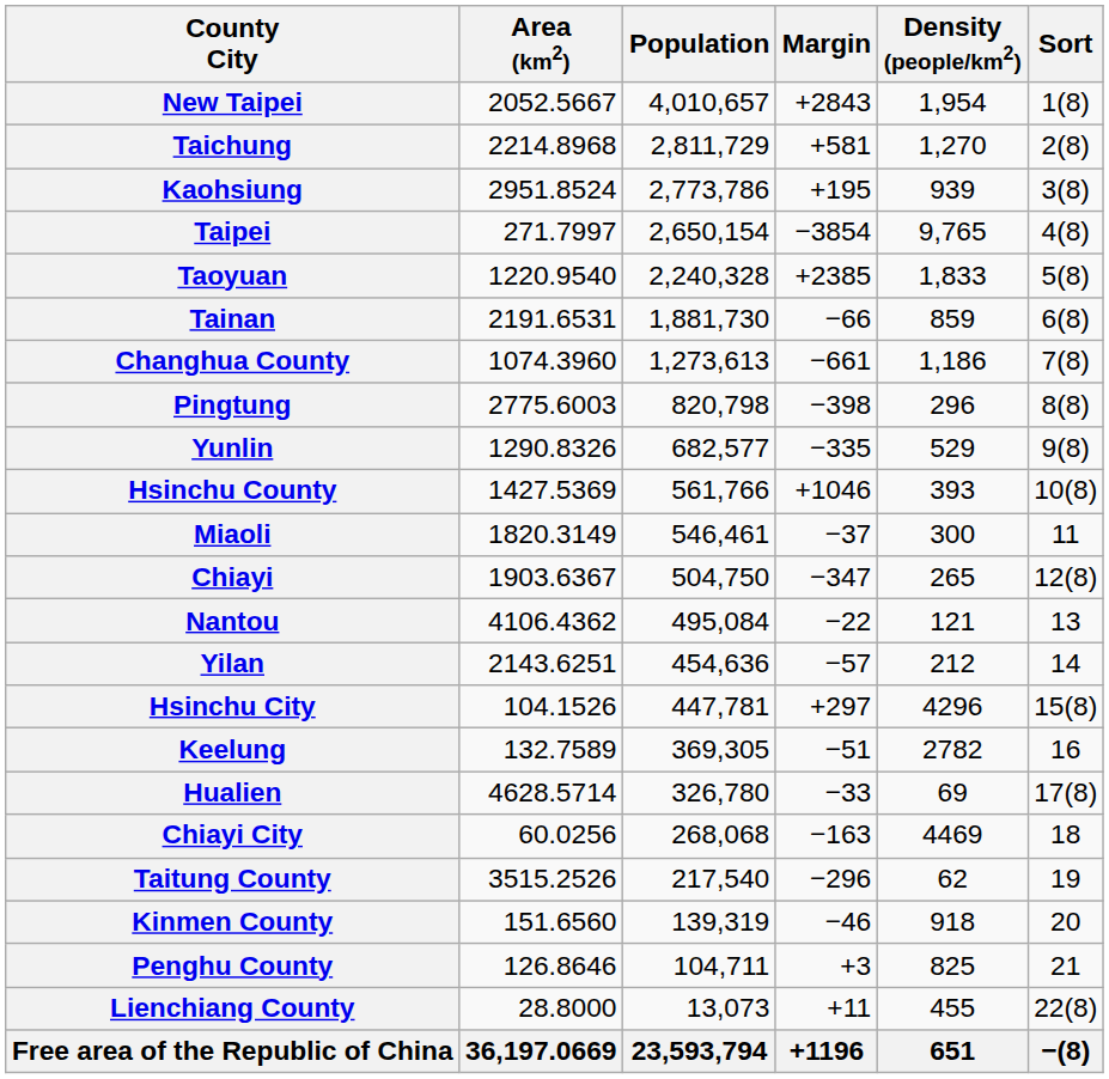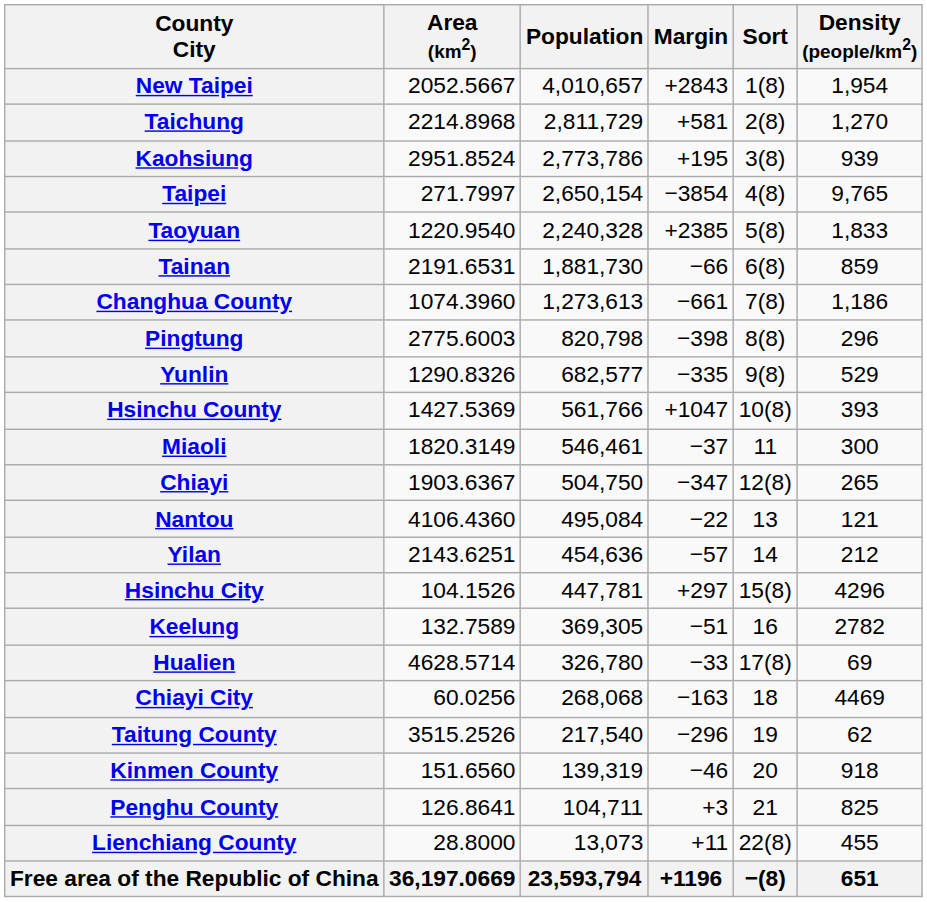 <table class="wikitable sortable">
 <tr>
 <th>County<br>City</th>
 <th>Area<br><small>(km<sup>2</sup>)</small></th>
 <th>Population</th>
 <th>Margin</th>
+<th>Sort</th>
 <th>Density<br><small>(people/km<sup>2</sup>)</small></th>
-<th>Sort</th>
 </tr>
 <tr align=center>
 <th><a href='#'>New Taipei</a></th>
 <td align=right>2052.5667</td>
 <td align=right>4,010,657</td>
 <td align=right><span>+2843</span></td>
+<td>1(8)</td>
 <td>1,954</td>
-<td>1(8)</td>
 </tr>
 <tr align=center>
 <th><a href='#'>Taichung</a></th>
 <td align=right>2214.8968</td>
 <td align=right>2,811,729</td>
 <td align=right><span>+581</span></td>
+<td>2(8)</td>
 <td>1,270</td>
-<td>2(8)</td>
 </tr>
 <tr align=center>
 <th><a href='#'>Kaohsiung</a></th>
 <td align=right>2951.8524</td>
 <td align=right>2,773,786</td>
 <td align=right><span>+195</span></td>
+<td>3(8)</td>
 <td>939</td>
-<td>3(8)</td>
 </tr>
 <tr align=center>
 <th><a href='#'>Taipei</a></th>
 <td align=right>271.7997</td>
 <td align=right>2,650,154</td>
 <td align=right><span>−3854</span></td>
+<td>4(8)</td>
 <td>9,765</td>
-<td>4(8)</td>
 </tr>
 <tr align=center>
 <th><a href='#'>Taoyuan</a></th>
 <td align=right>1220.9540</td>
 <td align=right>2,240,328</td>
 <td align=right><span>+2385</span></td>
+<td>5(8)</td>
 <td>1,833</td>
-<td>5(8)</td>
 </tr>
 <tr align=center>
 <th><a href='#'>Tainan</a></th>
 <td align=right>2191.6531</td>
 <td align=right>1,881,730</td>
 <td align=right><span>−66</span></td>
+<td>6(8)</td>
 <td>859</td>
-<td>6(8)</td>
 </tr>
 <tr align=center>
 <th><a href='#'>Changhua County</a></th>
 <td align=right>1074.3960</td>
 <td align=right>1,273,613</td>
 <td align=right><span>−661</span></td>
+<td>7(8)</td>
 <td>1,186</td>
-<td>7(8)</td>
 </tr>
 <tr align=center>
 <th><a href='#'>Pingtung</a></th>
 <td align=right>2775.6003</td>
 <td align=right>820,798</td>
 <td align=right><span>−398</span></td>
+<td>8(8)</td>
 <td>296</td>
-<td>8(8)</td>
 </tr>
 <tr align=center>
 <th><a href='#'>Yunlin</a></th>
 <td align=right>1290.8326</td>
 <td align=right>682,577</td>
 <td align=right><span>−335</span></td>
+<td>9(8)</td>
 <td>529</td>
-<td>9(8)</td>
 </tr>
 <tr align=center>
 <th><a href='#'>Hsinchu County</a></th>
 <td align=right>1427.5369</td>
 <td align=right>561,766</td>
-<td align=right><span>+1046</span></td>
+<td align=right><span>+1047</span></td>
+<td>10(8)</td>
 <td>393</td>
-<td>10(8)</td>
 </tr>
 <tr align=center>
 <th><a href='#'>Miaoli</a></th>
 <td align=right>1820.3149</td>
 <td align=right>546,461</td>
 <td align=right><span>−37</span></td>
+<td>11</td>
 <td>300</td>
-<td>11</td>
 </tr>
 <tr align=center>
 <th><a href='#'>Chiayi</a></th>
 <td align=right>1903.6367</td>
 <td align=right>504,750</td>
 <td align=right><span>−347</span></td>
+<td>12(8)</td>
 <td>265</td>
-<td>12(8)</td>
 </tr>
 <tr align=center>
 <th><a href='#'>Nantou</a></th>
-<td align=right>4106.4362</td>
+<td align=right>4106.4360</td>
 <td align=right>495,084</td>
 <td align=right><span>−22</span></td>
+<td>13</td>
 <td>121</td>
-<td>13</td>
 </tr>
 <tr align=center>
 <th><a href='#'>Yilan</a></th>
 <td align=right>2143.6251</td>
 <td align=right>454,636</td>
 <td align=right><span>−57</span></td>
+<td>14</td>
 <td>212</td>
-<td>14</td>
 </tr>
 <tr align=center>
 <th><a href='#'>Hsinchu City</a></th>
 <td align=right>104.1526</td>
 <td align=right>447,781</td>
 <td align=right><span>+297</span></td>
+<td>15(8)</td>
 <td>4296</td>
-<td>15(8)</td>
 </tr>
 <tr align=center>
 <th><a href='#'>Keelung</a></th>
 <td align=right>132.7589</td>
 <td align=right>369,305</td>
 <td align=right><span>−51</span></td>
+<td>16</td>
 <td>2782</td>
-<td>16</td>
 </tr>
 <tr align=center>
 <th><a href='#'>Hualien</a></th>
 <td align=right>4628.5714</td>
 <td align=right>326,780</td>
 <td align=right><span>−33</span></td>
+<td>17(8)</td>
 <td>69</td>
-<td>17(8)</td>
 </tr>
 <tr align=center>
 <th><a href='#'>Chiayi City</a></th>
 <td align=right>60.0256</td>
 <td align=right>268,068</td>
 <td align=right><span>−163</span></td>
+<td>18</td>
 <td>4469</td>
-<td>18</td>
 </tr>
 <tr align=center>
 <th><a href='#'>Taitung County</a></th>
 <td align=right>3515.2526</td>
 <td align=right>217,540</td>
 <td align=right><span>−296</span></td>
+<td>19</td>
 <td>62</td>
-<td>19</td>
 </tr>
 <tr align=center>
 <th><a href='#'>Kinmen County</a></th>
 <td align=right>151.6560</td>
 <td align=right>139,319</td>
 <td align=right><span>−46</span></td>
+<td>20</td>
 <td>918</td>
-<td>20</td>
 </tr>
 <tr align=center>
 <th><a href='#'>Penghu County</a></th>
-<td align=right>126.8646</td>
+<td align=right>126.8641</td>
 <td align=right>104,711</td>
 <td align=right><span>+3</span></td>
+<td>21</td>
 <td>825</td>
-<td>21</td>
 </tr>
 <tr align=center>
 <th><a href='#'>Lienchiang County</a></th>
 <td align=right>28.8000</td>
 <td align=right>13,073</td>
 <td align=right><span>+11</span></td>
+<td>22(8)</td>
 <td>455</td>
-<td>22(8)</td>
 </tr>
 <tr align=center>
 <th><strong>Free area of the Republic of China</strong></th>
 <th align="right">36,197.0669</th>
 <th align="right"><strong>23,593,794</strong></th>
 <th align="right"><span><strong>+1196</strong></span></th>
+<th>−(8)</th>
 <th><strong>651</strong></th>
-<th>−(8)</th>
 </tr>
 </table>
